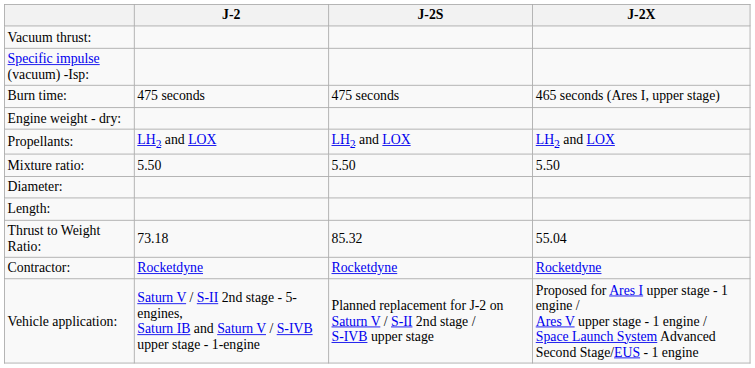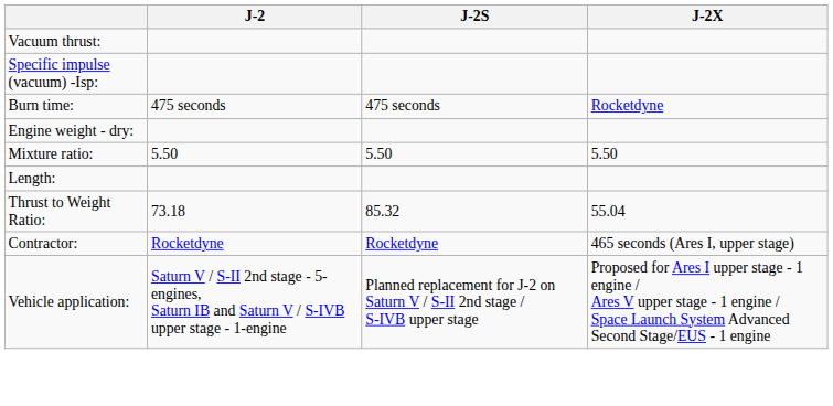 <table class="sortable wikitable">
 <tr>
 <th></th>
 <th>J-2</th>
 <th>J-2S</th>
 <th>J-2X</th>
 </tr>
 <tr>
 <td>Vacuum thrust:</td>
 <td></td>
 <td></td>
 <td></td>
 </tr>
 <tr>
 <td><a href='#'>Specific impulse</a> (vacuum) -Isp:</td>
 <td></td>
 <td></td>
 <td></td>
 </tr>
 <tr>
 <td>Burn time:</td>
 <td>475 seconds</td>
 <td>475 seconds</td>
-<td>465 seconds (Ares I, upper stage)</td>
+<td><a href='#'>Rocketdyne</a></td>
 </tr>
 <tr>
 <td>Engine weight - dry:</td>
 <td></td>
 <td></td>
 <td></td>
 </tr>
 <tr>
-<td>Propellants:</td>
-<td><a href='#'>LH<sub>2</sub></a> and <a href='#'>LOX</a></td>
-<td><a href='#'>LH<sub>2</sub></a> and <a href='#'>LOX</a></td>
-<td><a href='#'>LH<sub>2</sub></a> and <a href='#'>LOX</a></td>
-</tr>
-<tr>
 <td>Mixture ratio:</td>
 <td>5.50</td>
 <td>5.50</td>
 <td>5.50</td>
-</tr>
-<tr>
-<td>Diameter:</td>
-<td></td>
-<td></td>
-<td></td>
 </tr>
 <tr>
 <td>Length:</td>
 <td></td>
 <td></td>
 <td></td>
 </tr>
 <tr>
 <td>Thrust to Weight Ratio:</td>
 <td>73.18</td>
 <td>85.32</td>
 <td>55.04</td>
 </tr>
 <tr>
 <td>Contractor:</td>
 <td><a href='#'>Rocketdyne</a></td>
 <td><a href='#'>Rocketdyne</a></td>
-<td><a href='#'>Rocketdyne</a></td>
+<td>465 seconds (Ares I, upper stage)</td>
 </tr>
 <tr>
 <td>Vehicle application:</td>
 <td><a href='#'>Saturn V</a> / <a href='#'>S-II</a> 2nd stage - 5-engines,<br> <a href='#'>Saturn IB</a> and <a href='#'>Saturn V</a> / <a href='#'>S-IVB</a> upper stage - 1-engine</td>
 <td>Planned replacement for J-2 on <a href='#'>Saturn V</a> / <a href='#'>S-II</a> 2nd stage /<br> <a href='#'>S-IVB</a> upper stage</td>
 <td>Proposed for <a href='#'>Ares I</a> upper stage - 1 engine /<br> <a href='#'>Ares V</a> upper stage - 1 engine /<br> <a href='#'>Space Launch System</a> Advanced Second Stage/<a href='#'>EUS</a> - 1 engine</td>
 </tr>
 </table>
